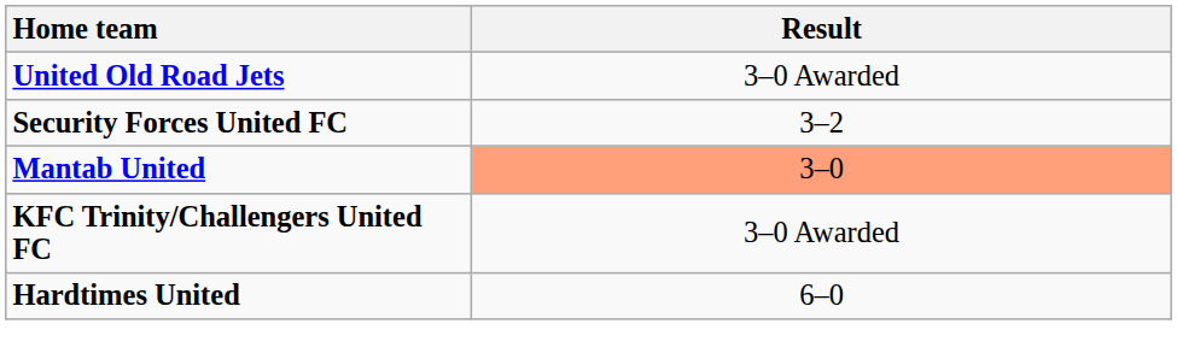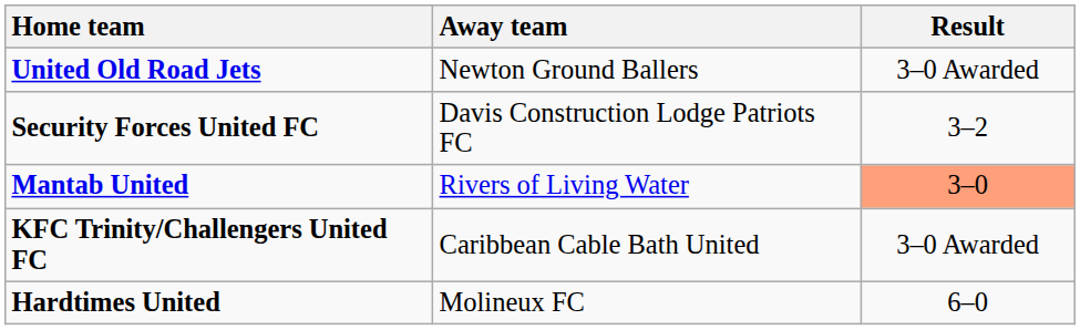 <table class="wikitable" style="width:50%">
 <tr>
 <th style="width:40%; text-align:left">Home team</th>
+<th style="width:40%; text-align:left">Away team</th>
 <th>Result</th>
 </tr>
 <tr>
 <td><strong><a href='#'>United Old Road Jets</a></strong></td>
+<td>Newton Ground Ballers</td>
 <td style="text-align:center">3–0 Awarded</td>
 </tr>
 <tr>
 <td><strong>Security Forces United FC</strong></td>
+<td>Davis Construction Lodge Patriots FC</td>
 <td style="text-align:center">3–2</td>
 </tr>
 <tr>
 <td><strong><a href='#'>Mantab United</a></strong></td>
+<td><a href='#'>Rivers of Living Water</a></td>
 <td style="background: lightsalmon; text-align:center">3–0</td>
 </tr>
 <tr>
 <td><strong>KFC Trinity/Challengers United FC</strong></td>
+<td>Caribbean Cable Bath United</td>
 <td style="text-align:center">3–0 Awarded</td>
 </tr>
 <tr>
 <td><strong>Hardtimes United</strong></td>
+<td>Molineux FC</td>
 <td style="text-align:center">6–0</td>
 </tr>
 </table>
